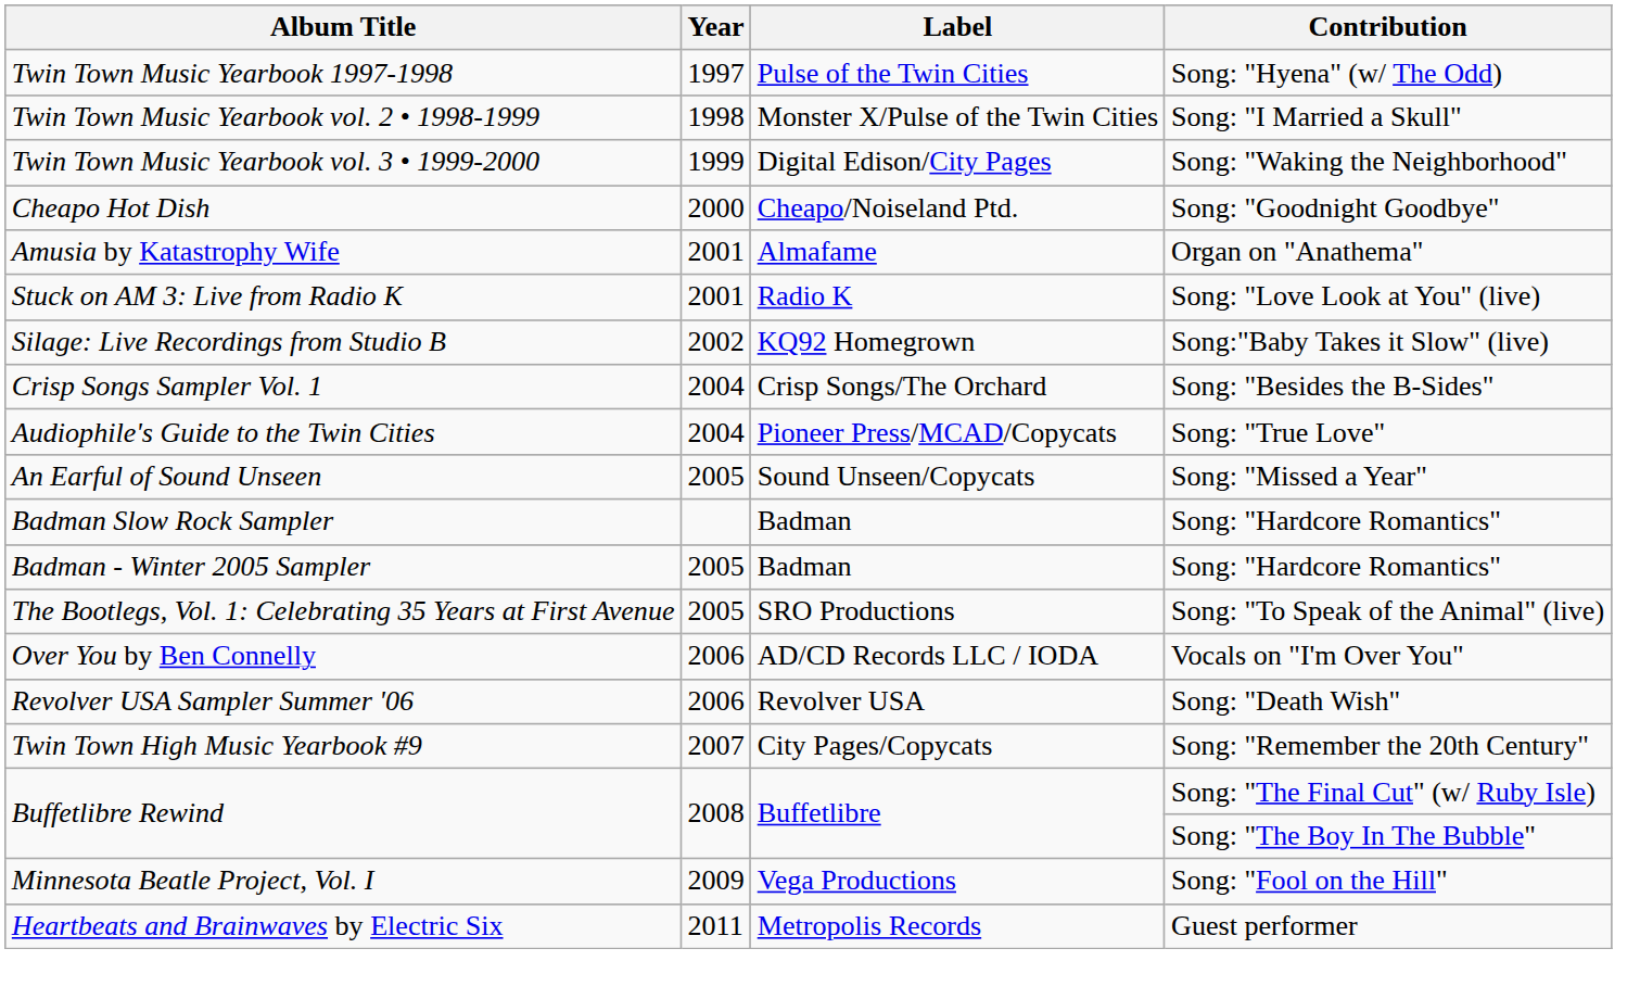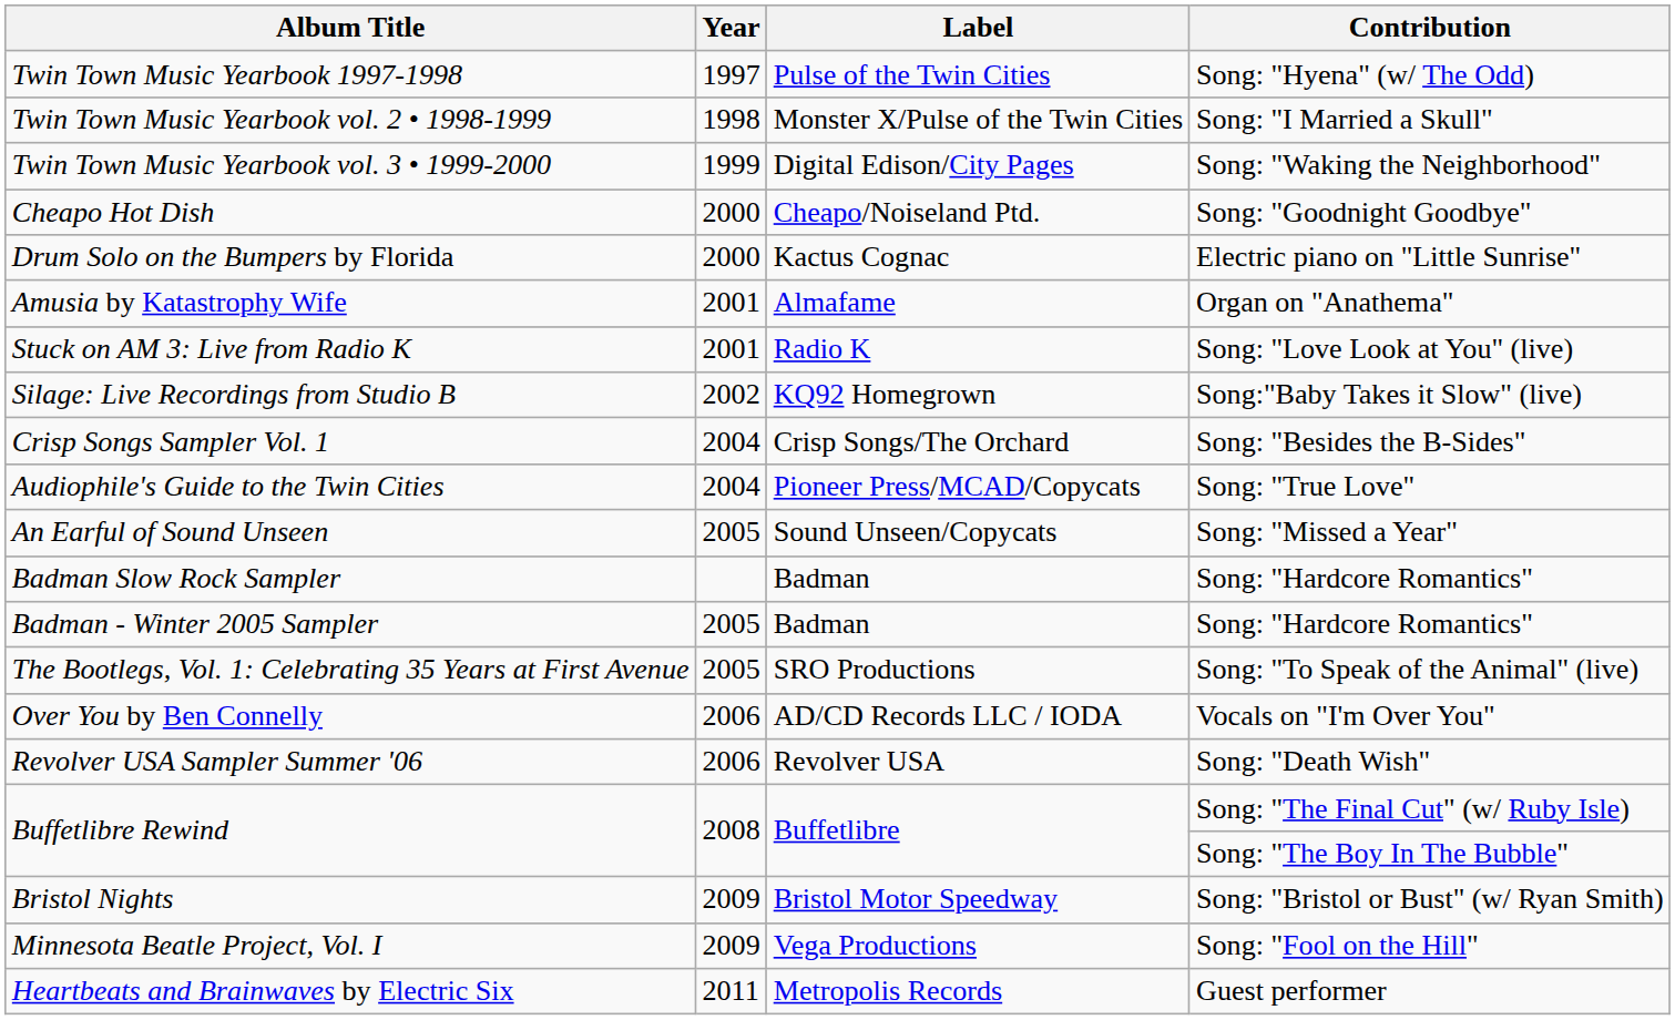 <table class="wikitable">
 <tr>
 <th>Album Title</th>
 <th>Year</th>
 <th>Label</th>
 <th>Contribution</th>
 </tr>
 <tr>
 <td><em>Twin Town Music Yearbook 1997-1998</em></td>
 <td>1997</td>
 <td><a href='#'>Pulse of the Twin Cities</a></td>
 <td>Song: "Hyena" (w/ <a href='#'>The Odd</a>)</td>
 </tr>
 <tr>
 <td><em>Twin Town Music Yearbook vol. 2 • 1998-1999</em></td>
 <td>1998</td>
 <td>Monster X/Pulse of the Twin Cities</td>
 <td>Song: "I Married a Skull"</td>
 </tr>
 <tr>
 <td><em>Twin Town Music Yearbook vol. 3 • 1999-2000</em></td>
 <td>1999</td>
 <td>Digital Edison/<a href='#'>City Pages</a></td>
 <td>Song: "Waking the Neighborhood"</td>
 </tr>
 <tr>
 <td><em>Cheapo Hot Dish</em></td>
 <td>2000</td>
 <td><a href='#'>Cheapo</a>/Noiseland Ptd.</td>
 <td>Song: "Goodnight Goodbye"</td>
+</tr>
+<tr>
+<td><em>Drum Solo on the Bumpers</em> by Florida</td>
+<td>2000</td>
+<td>Kactus Cognac</td>
+<td>Electric piano on "Little Sunrise"</td>
 </tr>
 <tr>
 <td><em>Amusia</em> by <a href='#'>Katastrophy Wife</a></td>
 <td>2001</td>
 <td><a href='#'>Almafame</a></td>
 <td>Organ on "Anathema"</td>
 </tr>
 <tr>
 <td><em>Stuck on AM 3: Live from Radio K</em></td>
 <td>2001</td>
 <td><a href='#'>Radio K</a></td>
 <td>Song: "Love Look at You" (live)</td>
 </tr>
 <tr>
 <td><em>Silage: Live Recordings from Studio B</em></td>
 <td>2002</td>
 <td><a href='#'>KQ92</a> Homegrown</td>
 <td>Song:"Baby Takes it Slow" (live)</td>
 </tr>
 <tr>
 <td><em>Crisp Songs Sampler Vol. 1</em></td>
 <td>2004</td>
 <td>Crisp Songs/The Orchard</td>
 <td>Song: "Besides the B-Sides"</td>
 </tr>
 <tr>
 <td><em>Audiophile's Guide to the Twin Cities</em></td>
 <td>2004</td>
 <td><a href='#'>Pioneer Press</a>/<a href='#'>MCAD</a>/Copycats</td>
 <td>Song: "True Love"</td>
 </tr>
 <tr>
 <td><em>An Earful of Sound Unseen</em></td>
 <td>2005</td>
 <td>Sound Unseen/Copycats</td>
 <td>Song: "Missed a Year"</td>
 </tr>
 <tr>
 <td><em>Badman Slow Rock Sampler</em></td>
 <td></td>
 <td>Badman</td>
 <td>Song: "Hardcore Romantics"</td>
 </tr>
 <tr>
 <td><em>Badman - Winter 2005 Sampler</em></td>
 <td>2005</td>
 <td>Badman</td>
 <td>Song: "Hardcore Romantics"</td>
 </tr>
 <tr>
 <td><em>The Bootlegs, Vol. 1: Celebrating 35 Years at First Avenue</em></td>
 <td>2005</td>
 <td>SRO Productions</td>
 <td>Song: "To Speak of the Animal" (live)</td>
 </tr>
 <tr>
 <td><em>Over You</em> by <a href='#'>Ben Connelly</a></td>
 <td>2006</td>
 <td>AD/CD Records LLC / IODA</td>
 <td>Vocals on "I'm Over You"</td>
 </tr>
 <tr>
 <td><em>Revolver USA Sampler Summer '06</em></td>
 <td>2006</td>
 <td>Revolver USA</td>
 <td>Song: "Death Wish"</td>
 </tr>
 <tr>
-<td><em>Twin Town High Music Yearbook #9</em></td>
-<td>2007</td>
-<td>City Pages/Copycats</td>
-<td>Song: "Remember the 20th Century"</td>
-</tr>
-<tr>
 <td rowspan="2"><em>Buffetlibre Rewind</em></td>
 <td rowspan="2">2008</td>
 <td rowspan="2"><a href='#'>Buffetlibre</a></td>
 <td>Song: "<a href='#'>The Final Cut</a>" (w/ <a href='#'>Ruby Isle</a>)</td>
 </tr>
 <tr>
 <td>Song: "<a href='#'>The Boy In The Bubble</a>"</td>
+</tr>
+<tr>
+<td><em>Bristol Nights</em></td>
+<td>2009</td>
+<td><a href='#'>Bristol Motor Speedway</a></td>
+<td>Song: "Bristol or Bust" (w/ Ryan Smith)</td>
 </tr>
 <tr>
 <td><em>Minnesota Beatle Project, Vol. I</em></td>
 <td>2009</td>
 <td><a href='#'>Vega Productions</a></td>
 <td>Song: "<a href='#'>Fool on the Hill</a>"</td>
 </tr>
 <tr>
 <td><em><a href='#'>Heartbeats and Brainwaves</a></em> by <a href='#'>Electric Six</a></td>
 <td>2011</td>
 <td><a href='#'>Metropolis Records</a></td>
 <td>Guest performer</td>
 </tr>
 </table>
